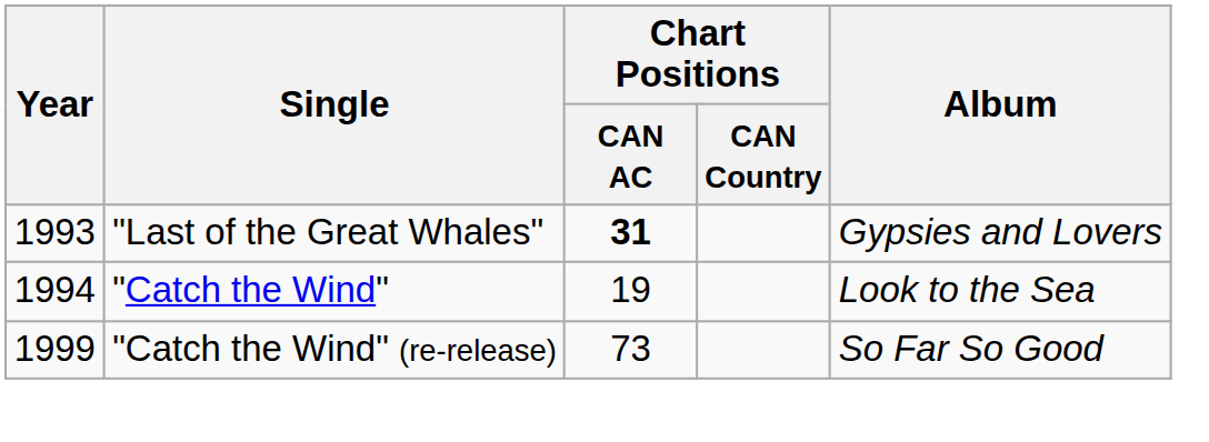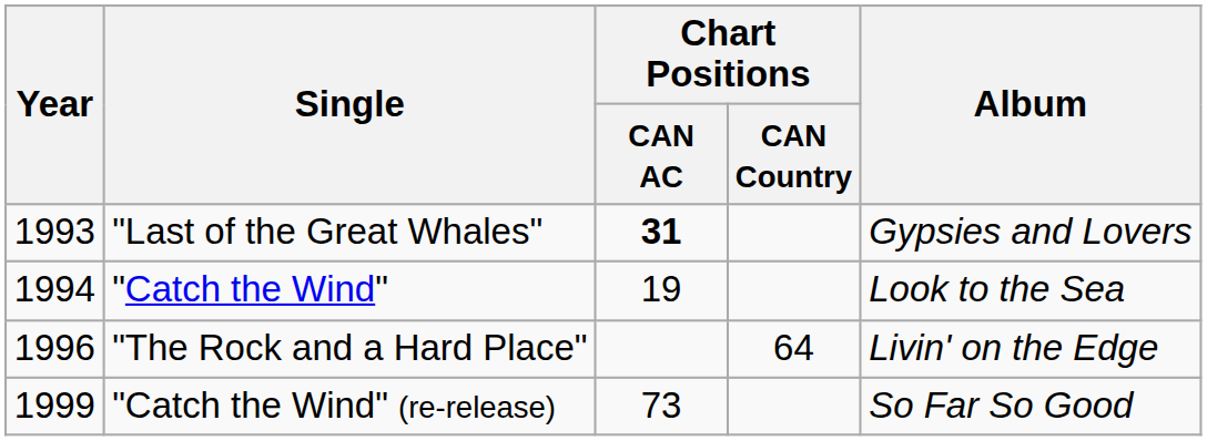 <table class="wikitable">
 <tr>
 <th rowspan="2">Year</th>
 <th rowspan="2">Single</th>
 <th colspan="2">Chart Positions</th>
 <th rowspan="2">Album</th>
 </tr>
 <tr>
 <th width="50"><small>CAN AC</small></th>
 <th width="50"><small>CAN Country</small></th>
 </tr>
 <tr>
 <td>1993</td>
 <td>"Last of the Great Whales"</td>
 <td align="center"><strong>31</strong></td>
 <td></td>
 <td><em>Gypsies and Lovers</em></td>
 </tr>
 <tr>
 <td>1994</td>
 <td>"<a href='#'>Catch the Wind</a>"</td>
 <td align="center">19</td>
 <td></td>
 <td><em>Look to the Sea</em></td>
 </tr>
 <tr>
+<td>1996</td>
+<td>"The Rock and a Hard Place"</td>
+<td></td>
+<td align="center">64</td>
+<td><em>Livin' on the Edge</em></td>
+</tr>
+<tr>
 <td>1999</td>
 <td>"Catch the Wind" <small>(re-release)</small></td>
 <td align="center">73</td>
 <td></td>
 <td><em>So Far So Good</em></td>
 </tr>
 </table>
